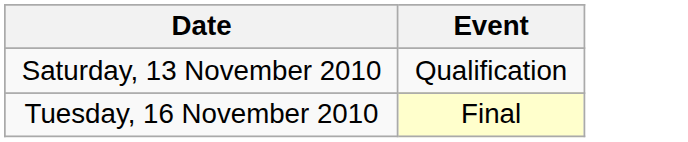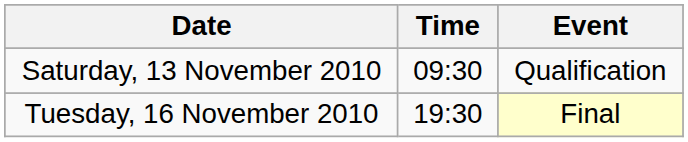 <table class = "wikitable" style="text-align:center;">
 <tr>
 <th width=220>Date</th>
+<th width=50>Time</th>
 <th width=100>Event</th>
 </tr>
 <tr>
 <td>Saturday, 13 November 2010</td>
+<td>09:30</td>
 <td>Qualification</td>
 </tr>
 <tr>
 <td>Tuesday, 16 November 2010</td>
+<td>19:30</td>
 <td bgcolor=ffffcc>Final</td>
 </tr>
 </table>
